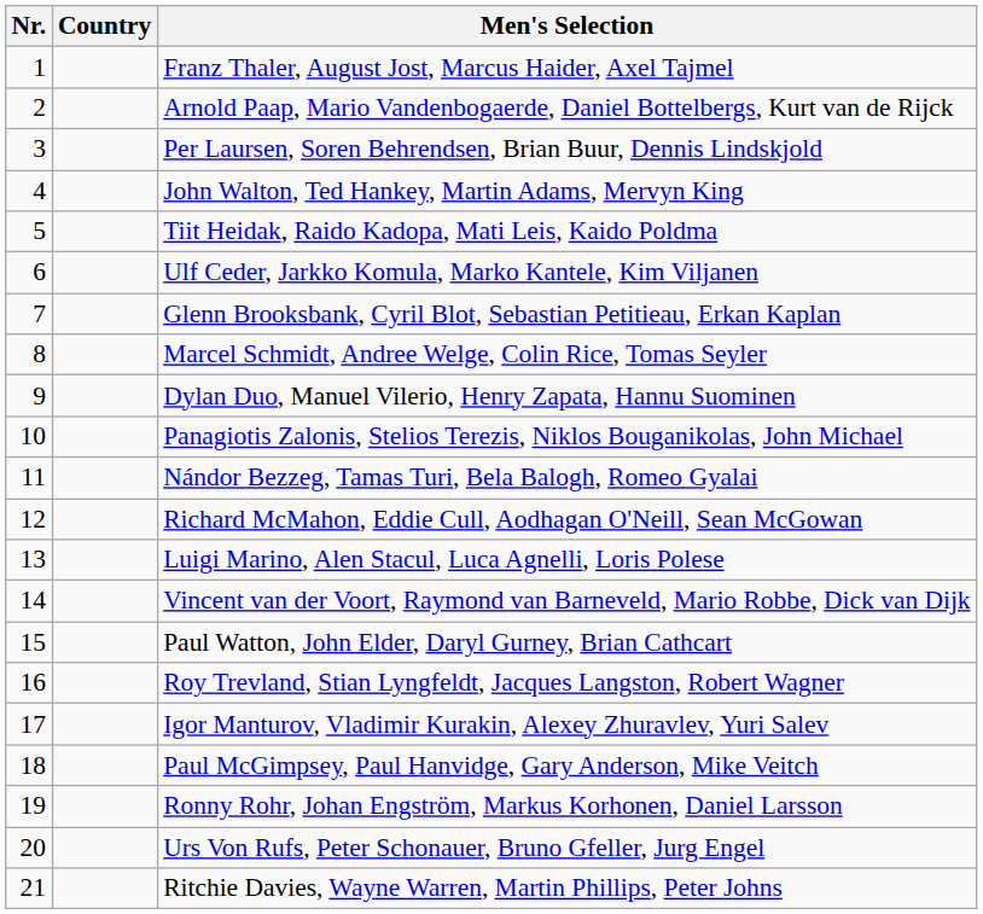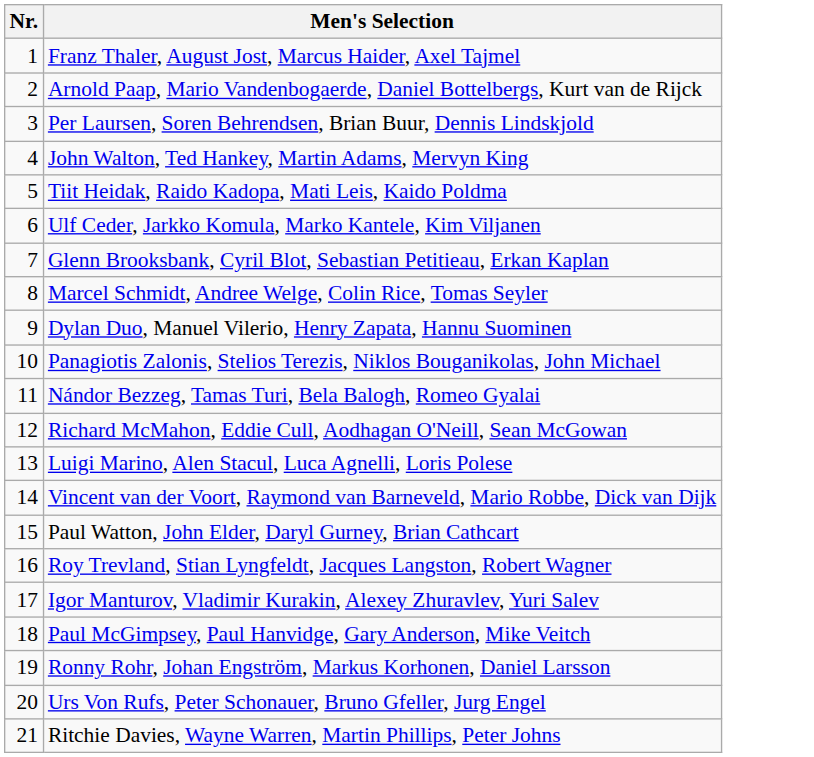 <table class="wikitable">
 <tr>
 <th>Nr.</th>
-<th>Country</th>
 <th>Men's Selection</th>
 </tr>
 <tr>
 <td align=right>1</td>
-<td></td>
 <td><a href='#'>Franz Thaler</a>, <a href='#'>August Jost</a>, <a href='#'>Marcus Haider</a>, <a href='#'>Axel Tajmel</a></td>
 </tr>
 <tr>
 <td align=right>2</td>
-<td></td>
 <td><a href='#'>Arnold Paap</a>, <a href='#'>Mario Vandenbogaerde</a>, <a href='#'>Daniel Bottelbergs</a>, Kurt van de Rijck</td>
 </tr>
 <tr>
 <td align=right>3</td>
-<td></td>
 <td><a href='#'>Per Laursen</a>, <a href='#'>Soren Behrendsen</a>, Brian Buur, <a href='#'>Dennis Lindskjold</a></td>
 </tr>
 <tr>
 <td align=right>4</td>
-<td></td>
 <td><a href='#'>John Walton</a>, <a href='#'>Ted Hankey</a>, <a href='#'>Martin Adams</a>, <a href='#'>Mervyn King</a></td>
 </tr>
 <tr>
 <td align=right>5</td>
-<td></td>
 <td><a href='#'>Tiit Heidak</a>, <a href='#'>Raido Kadopa</a>, <a href='#'>Mati Leis</a>, <a href='#'>Kaido Poldma</a></td>
 </tr>
 <tr>
 <td align=right>6</td>
-<td></td>
 <td><a href='#'>Ulf Ceder</a>, <a href='#'>Jarkko Komula</a>, <a href='#'>Marko Kantele</a>, <a href='#'>Kim Viljanen</a></td>
 </tr>
 <tr>
 <td align=right>7</td>
-<td></td>
 <td><a href='#'>Glenn Brooksbank</a>, <a href='#'>Cyril Blot</a>, <a href='#'>Sebastian Petitieau</a>, <a href='#'>Erkan Kaplan</a></td>
 </tr>
 <tr>
 <td align=right>8</td>
-<td></td>
 <td><a href='#'>Marcel Schmidt</a>, <a href='#'>Andree Welge</a>, <a href='#'>Colin Rice</a>, <a href='#'>Tomas Seyler</a></td>
 </tr>
 <tr>
 <td align=right>9</td>
-<td></td>
 <td><a href='#'>Dylan Duo</a>, Manuel Vilerio, <a href='#'>Henry Zapata</a>, <a href='#'>Hannu Suominen</a></td>
 </tr>
 <tr>
 <td align=right>10</td>
-<td></td>
 <td><a href='#'>Panagiotis Zalonis</a>, <a href='#'>Stelios Terezis</a>, <a href='#'>Niklos Bouganikolas</a>, <a href='#'>John Michael</a></td>
 </tr>
 <tr>
 <td align=right>11</td>
-<td></td>
 <td><a href='#'>Nándor Bezzeg</a>, <a href='#'>Tamas Turi</a>, <a href='#'>Bela Balogh</a>, <a href='#'>Romeo Gyalai</a></td>
 </tr>
 <tr>
 <td align=right>12</td>
-<td></td>
 <td><a href='#'>Richard McMahon</a>, <a href='#'>Eddie Cull</a>, <a href='#'>Aodhagan O'Neill</a>, <a href='#'>Sean McGowan</a></td>
 </tr>
 <tr>
 <td align=right>13</td>
-<td></td>
 <td><a href='#'>Luigi Marino</a>, <a href='#'>Alen Stacul</a>, <a href='#'>Luca Agnelli</a>, <a href='#'>Loris Polese</a></td>
 </tr>
 <tr>
 <td align=right>14</td>
-<td></td>
 <td><a href='#'>Vincent van der Voort</a>, <a href='#'>Raymond van Barneveld</a>, <a href='#'>Mario Robbe</a>, <a href='#'>Dick van Dijk</a></td>
 </tr>
 <tr>
 <td align=right>15</td>
-<td></td>
 <td>Paul Watton, <a href='#'>John Elder</a>, <a href='#'>Daryl Gurney</a>, <a href='#'>Brian Cathcart</a></td>
 </tr>
 <tr>
 <td align=right>16</td>
-<td></td>
 <td><a href='#'>Roy Trevland</a>, <a href='#'>Stian Lyngfeldt</a>, <a href='#'>Jacques Langston</a>, <a href='#'>Robert Wagner</a></td>
 </tr>
 <tr>
 <td align=right>17</td>
-<td></td>
 <td><a href='#'>Igor Manturov</a>, <a href='#'>Vladimir Kurakin</a>, <a href='#'>Alexey Zhuravlev</a>, <a href='#'>Yuri Salev</a></td>
 </tr>
 <tr>
 <td align=right>18</td>
-<td></td>
 <td><a href='#'>Paul McGimpsey</a>, <a href='#'>Paul Hanvidge</a>, <a href='#'>Gary Anderson</a>, <a href='#'>Mike Veitch</a></td>
 </tr>
 <tr>
 <td align=right>19</td>
-<td></td>
 <td><a href='#'>Ronny Rohr</a>, <a href='#'>Johan Engström</a>, <a href='#'>Markus Korhonen</a>, <a href='#'>Daniel Larsson</a></td>
 </tr>
 <tr>
 <td align=right>20</td>
-<td></td>
 <td><a href='#'>Urs Von Rufs</a>, <a href='#'>Peter Schonauer</a>, <a href='#'>Bruno Gfeller</a>, <a href='#'>Jurg Engel</a></td>
 </tr>
 <tr>
 <td align=right>21</td>
-<td></td>
 <td>Ritchie Davies, <a href='#'>Wayne Warren</a>, <a href='#'>Martin Phillips</a>, <a href='#'>Peter Johns</a></td>
 </tr>
 </table>
